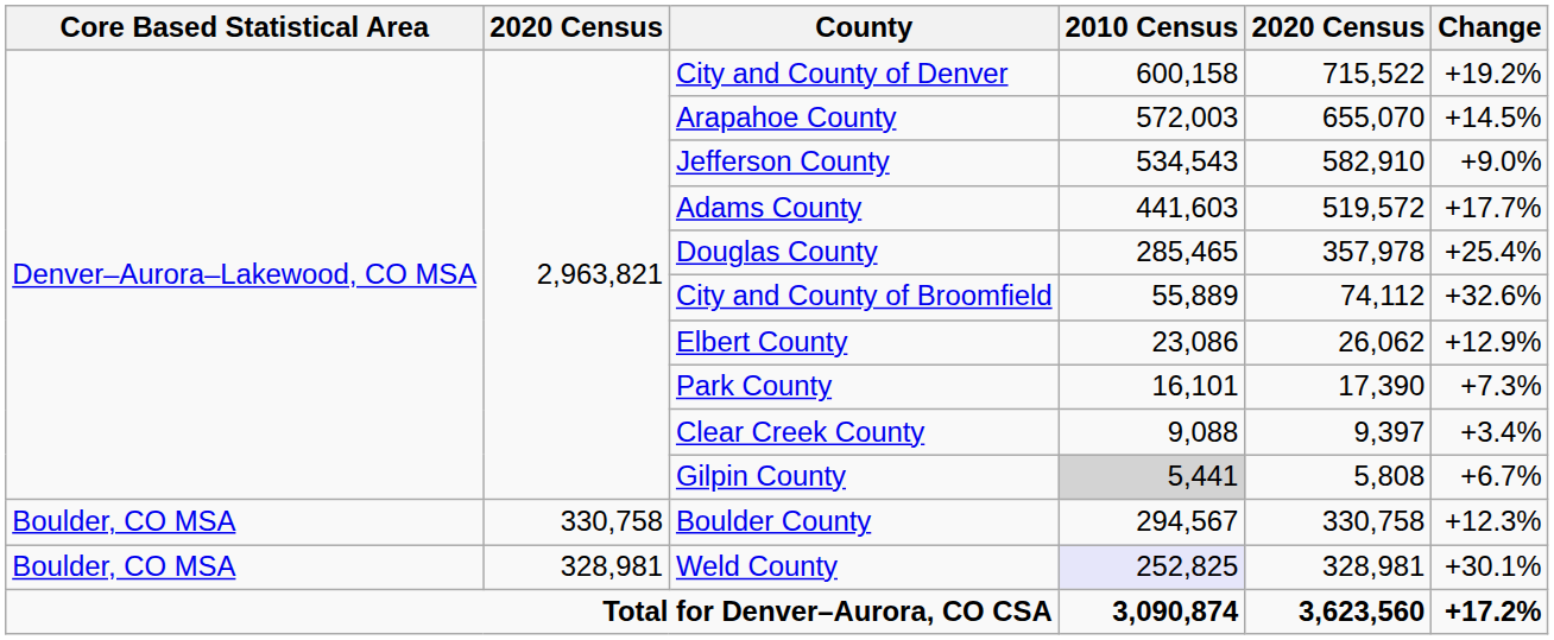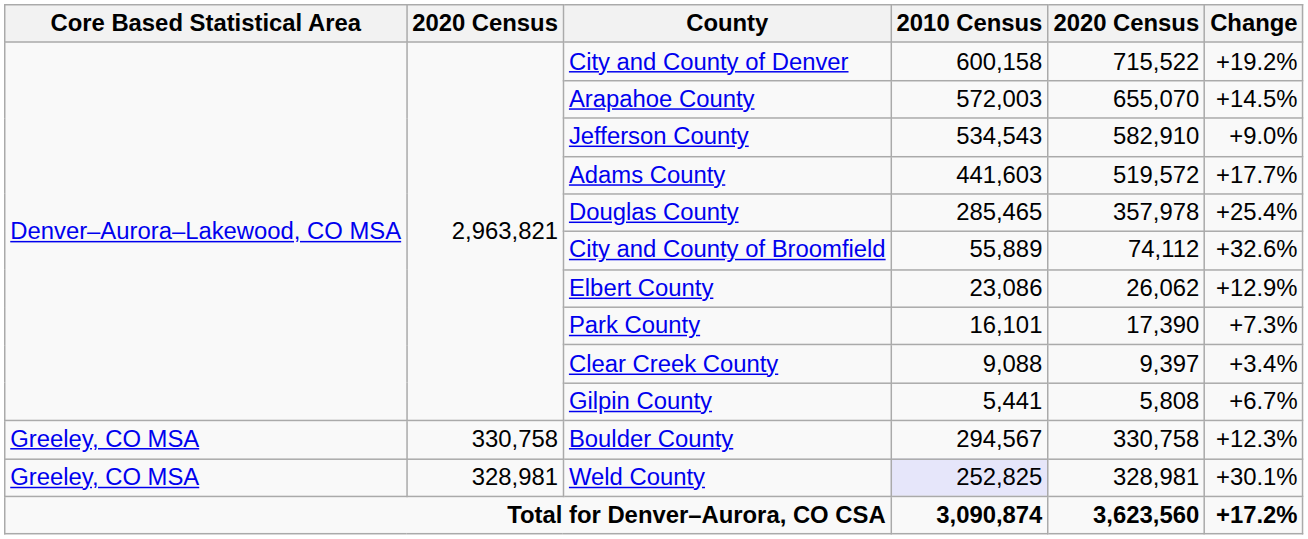 <table class=wikitable>
 <tr>
 <th>Core Based Statistical Area</th>
 <th>2020 Census</th>
 <th>County</th>
 <th>2010 Census</th>
 <th>2020 Census</th>
 <th>Change</th>
 </tr>
 <tr>
 <td rowspan=10><a href='#'>Denver–Aurora–Lakewood, CO MSA</a></td>
 <td rowspan=10 align=right>2,963,821</td>
 <td><a href='#'>City and County of Denver</a></td>
 <td align=right>600,158</td>
 <td align=right>715,522</td>
 <td align=right><span></span><span>+19.2%</span></td>
 </tr>
 <tr>
 <td><a href='#'>Arapahoe County</a></td>
 <td align=right>572,003</td>
 <td align=right>655,070</td>
 <td align=right><span></span><span>+14.5%</span></td>
 </tr>
 <tr>
 <td><a href='#'>Jefferson County</a></td>
 <td align=right>534,543</td>
 <td align=right>582,910</td>
 <td align=right><span></span><span>+9.0%</span></td>
 </tr>
 <tr>
 <td><a href='#'>Adams County</a></td>
 <td align=right>441,603</td>
 <td align=right>519,572</td>
 <td align=right><span></span><span>+17.7%</span></td>
 </tr>
 <tr>
 <td><a href='#'>Douglas County</a></td>
 <td align=right>285,465</td>
 <td align=right>357,978</td>
 <td align=right><span></span><span>+25.4%</span></td>
 </tr>
 <tr>
 <td><a href='#'>City and County of Broomfield</a></td>
 <td align=right>55,889</td>
 <td align=right>74,112</td>
 <td align=right><span></span><span>+32.6%</span></td>
 </tr>
 <tr>
 <td><a href='#'>Elbert County</a></td>
 <td align=right>23,086</td>
 <td align=right>26,062</td>
 <td align=right><span></span><span>+12.9%</span></td>
 </tr>
 <tr>
 <td><a href='#'>Park County</a></td>
 <td align=right>16,101</td>
 <td align=right>17,390</td>
 <td align=right><span></span><span>+7.3%</span></td>
 </tr>
 <tr>
 <td><a href='#'>Clear Creek County</a></td>
 <td align=right>9,088</td>
 <td align=right>9,397</td>
 <td align=right><span></span><span>+3.4%</span></td>
 </tr>
 <tr>
 <td><a href='#'>Gilpin County</a></td>
-<td align=right style="background: lightgrey;">5,441</td>
+<td align=right>5,441</td>
 <td align=right>5,808</td>
 <td align=right><span></span><span>+6.7%</span></td>
 </tr>
 <tr>
-<td rowspan=1><a href='#'>Boulder, CO MSA</a></td>
+<td rowspan=1><a href='#'>Greeley, CO MSA</a></td>
 <td rowspan=1 align=right>330,758</td>
 <td><a href='#'>Boulder County</a></td>
 <td align=right>294,567</td>
 <td align=right>330,758</td>
 <td align=right><span></span><span>+12.3%</span></td>
 </tr>
 <tr>
-<td rowspan=1><a href='#'>Boulder, CO MSA</a></td>
+<td rowspan=1><a href='#'>Greeley, CO MSA</a></td>
 <td rowspan=1 align=right>328,981</td>
 <td><a href='#'>Weld County</a></td>
 <td align=right style="background: lavender;">252,825</td>
 <td align=right>328,981</td>
 <td align=right><span></span><span>+30.1%</span></td>
 </tr>
 <tr>
 <td colspan=3 align=right><strong>Total for Denver–Aurora, CO CSA</strong></td>
 <td align=right><strong>3,090,874</strong></td>
 <td align=right><strong>3,623,560</strong></td>
 <td align=right><span></span><span><strong>+17.2%</strong></span></td>
 </tr>
 </table>
